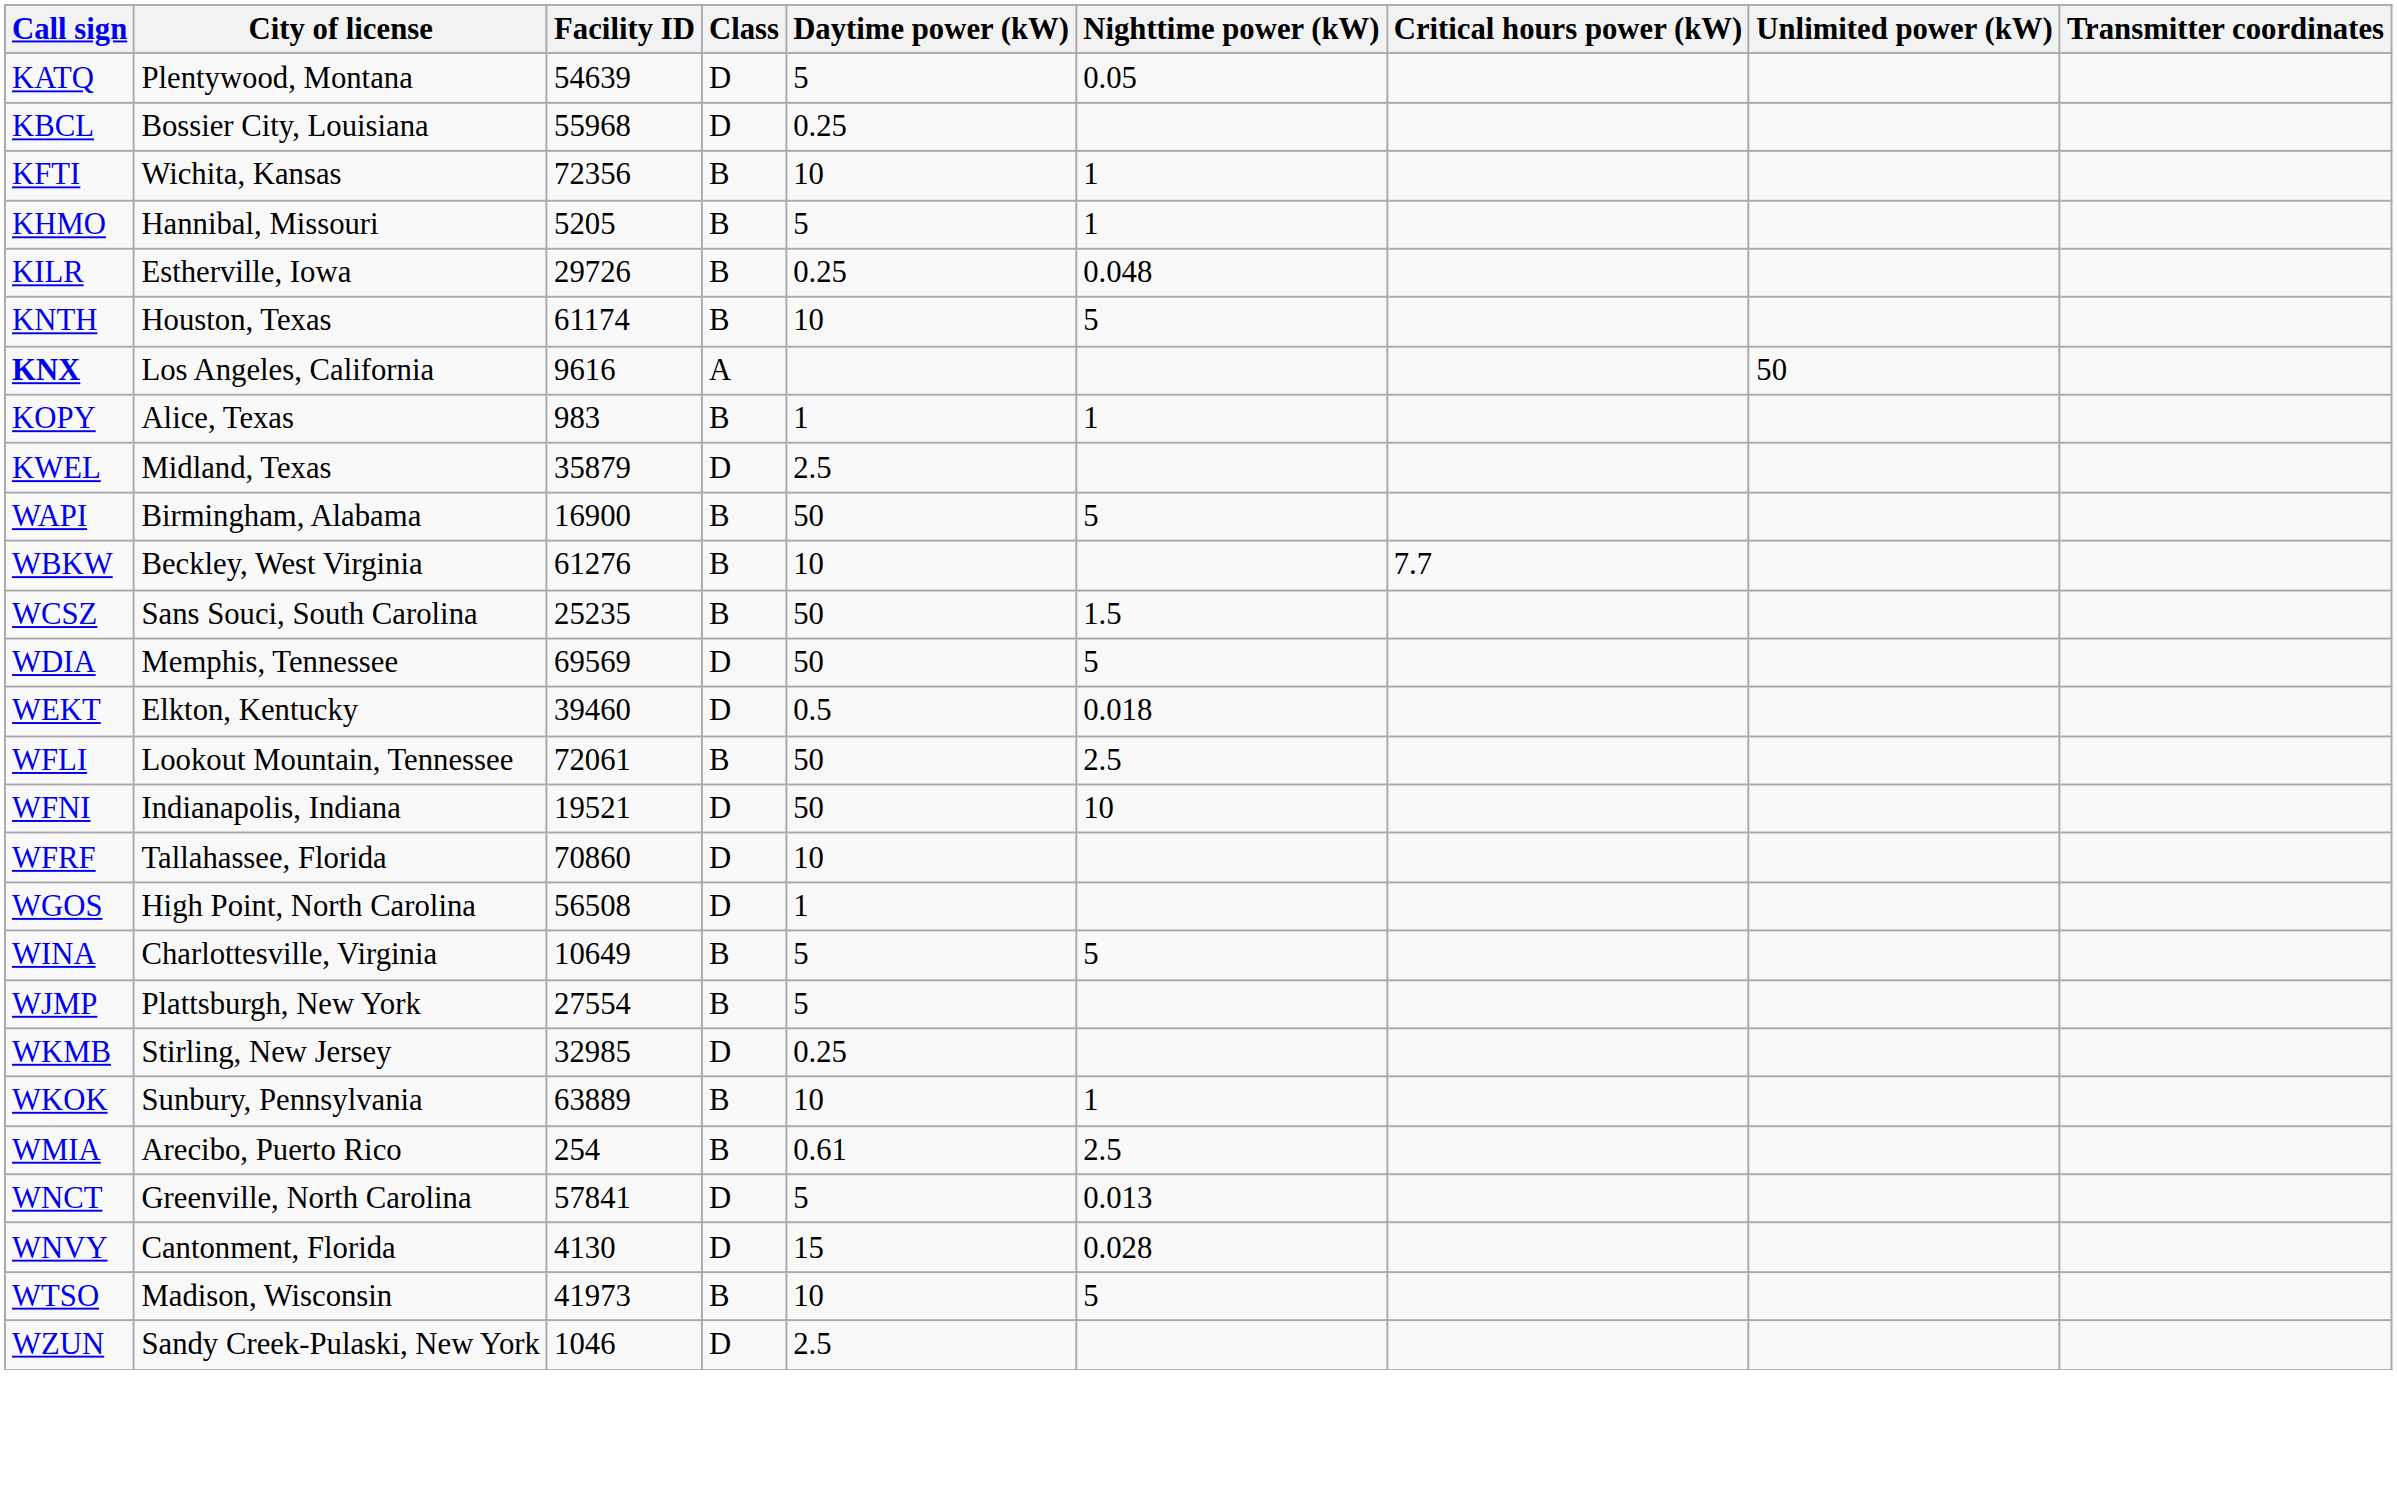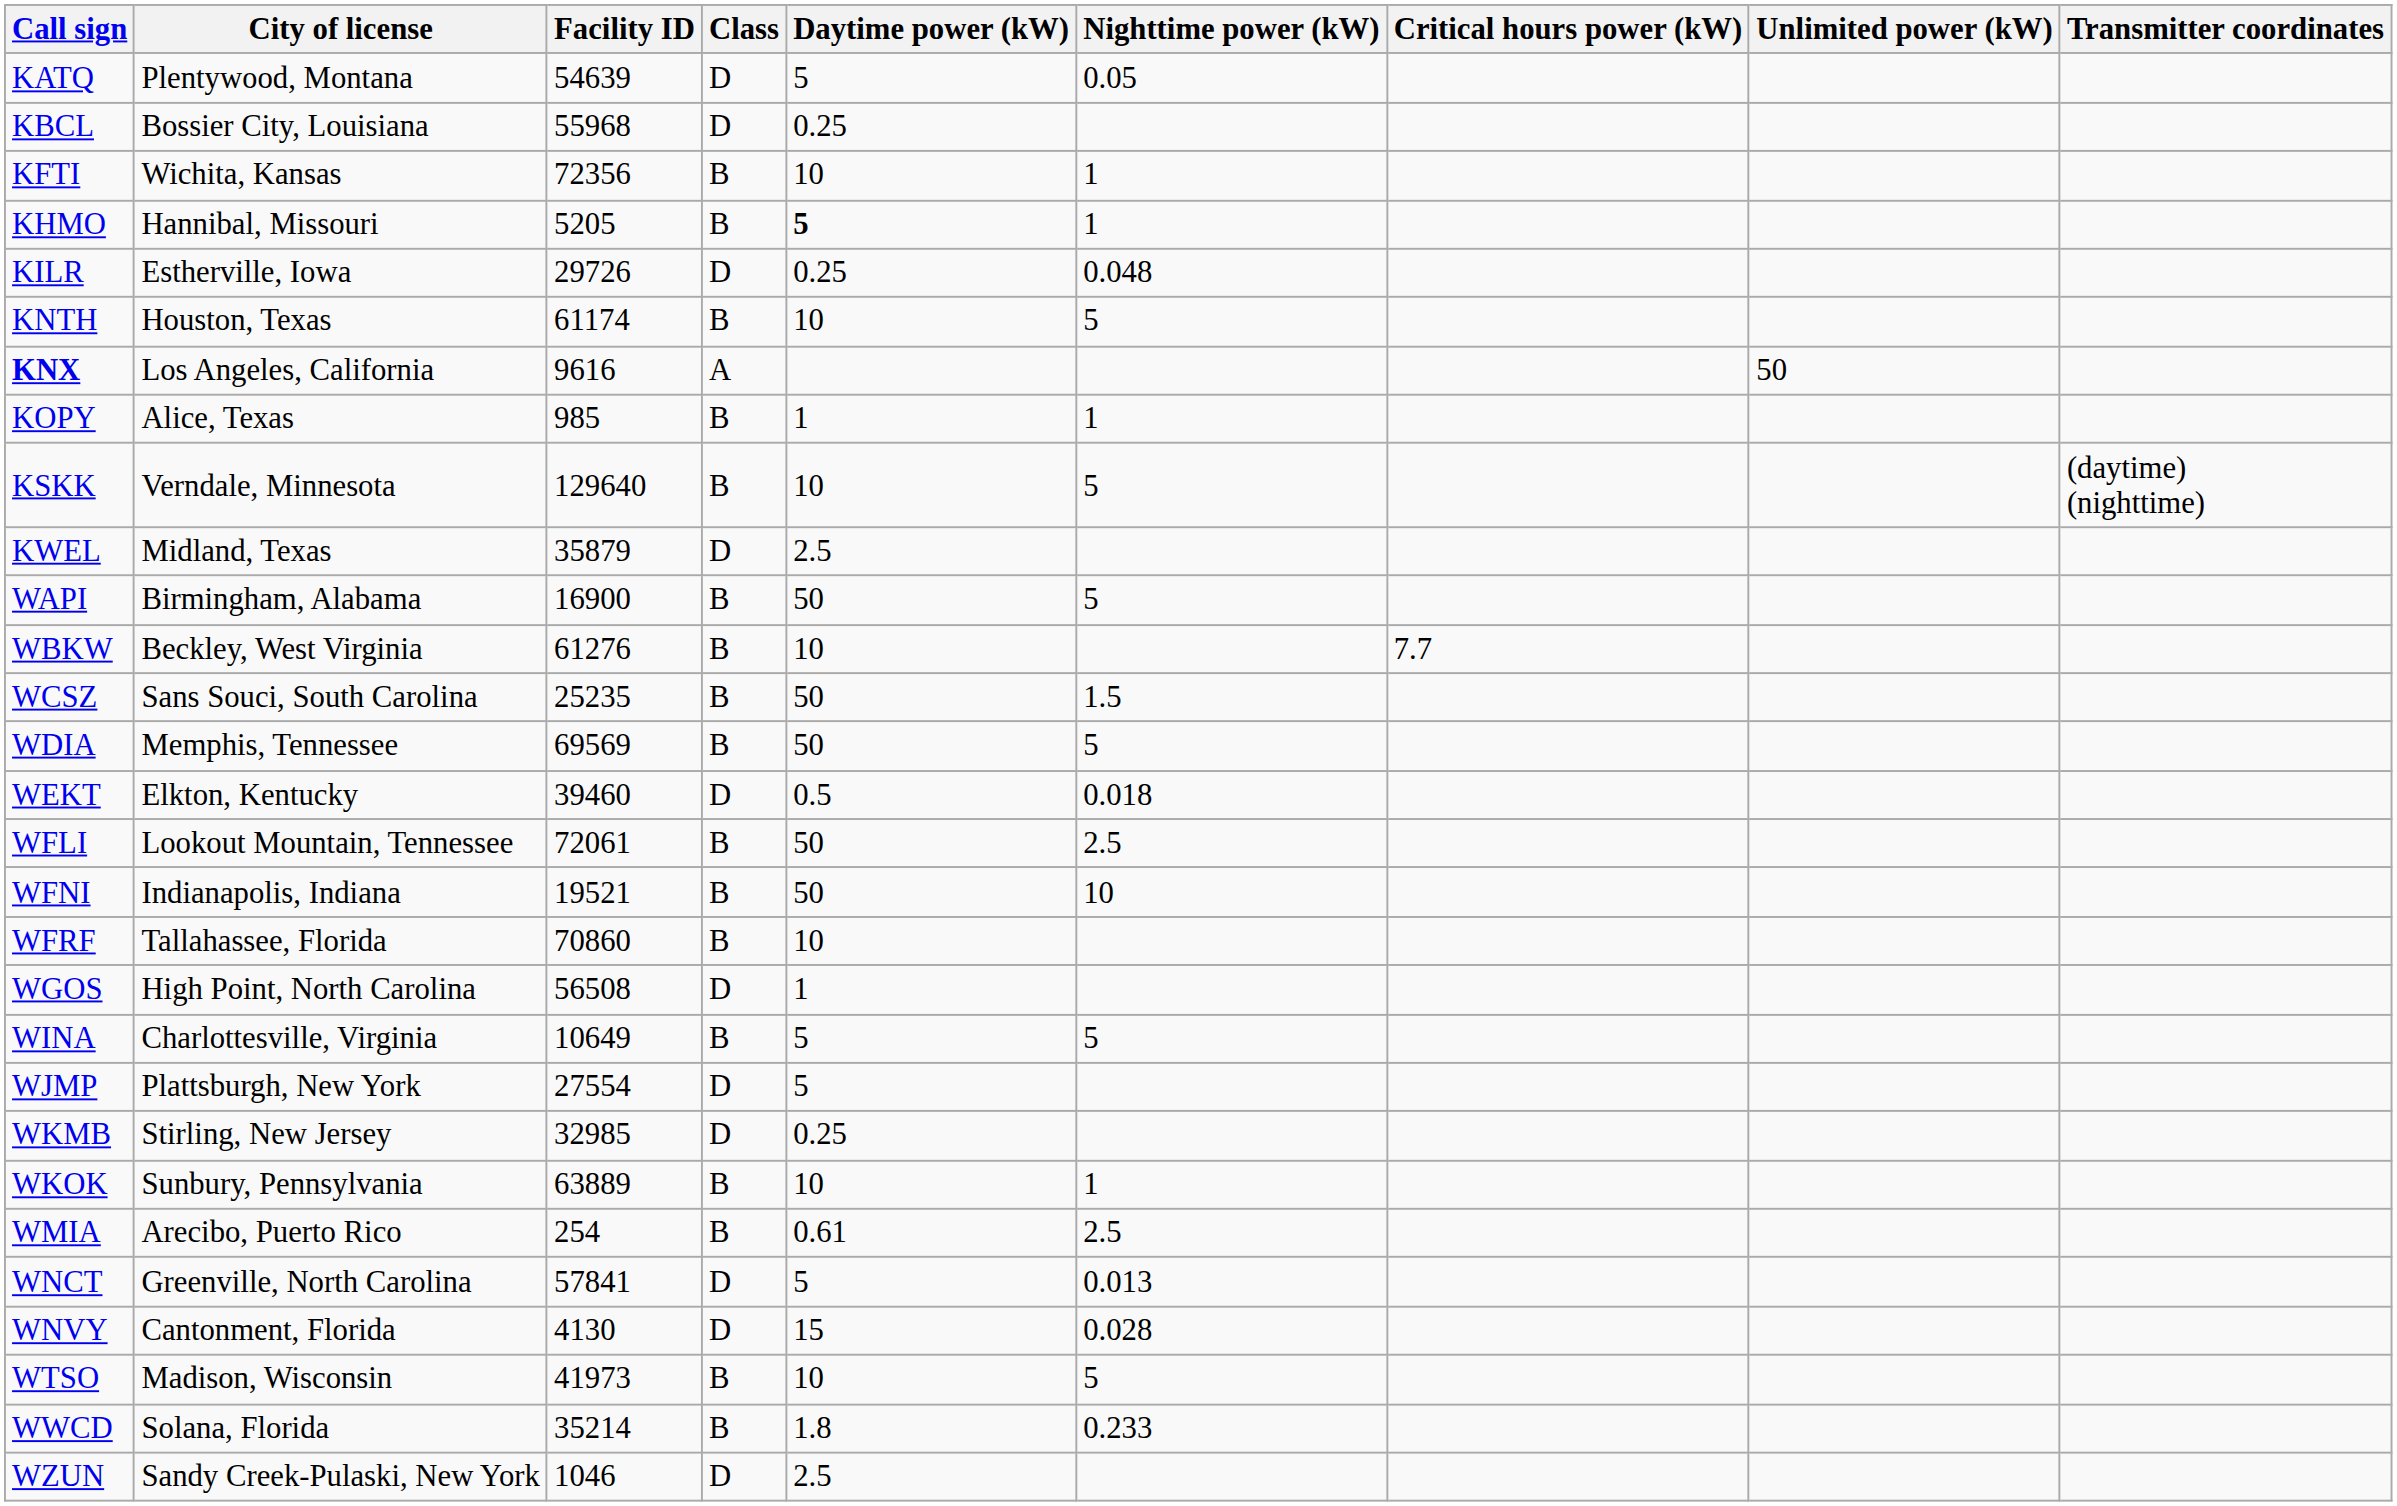 <table class="wikitable sortable">
 <tr>
 <th><a href='#'>Call sign</a></th>
 <th>City of license</th>
 <th>Facility ID</th>
 <th>Class</th>
 <th>Daytime power (kW)</th>
 <th>Nighttime power (kW)</th>
 <th>Critical hours power (kW)</th>
 <th>Unlimited power (kW)</th>
 <th>Transmitter coordinates</th>
 </tr>
 <tr>
 <td><a href='#'>KATQ</a></td>
 <td>Plentywood, Montana</td>
 <td>54639</td>
 <td>D</td>
 <td>5</td>
 <td>0.05</td>
 <td></td>
 <td></td>
 <td></td>
 </tr>
 <tr>
 <td><a href='#'>KBCL</a></td>
 <td>Bossier City, Louisiana</td>
 <td>55968</td>
 <td>D</td>
 <td>0.25</td>
 <td></td>
 <td></td>
 <td></td>
 <td></td>
 </tr>
 <tr>
 <td><a href='#'>KFTI</a></td>
 <td>Wichita, Kansas</td>
 <td>72356</td>
 <td>B</td>
 <td>10</td>
 <td>1</td>
 <td></td>
 <td></td>
 <td></td>
 </tr>
 <tr>
 <td><a href='#'>KHMO</a></td>
 <td>Hannibal, Missouri</td>
 <td>5205</td>
 <td>B</td>
-<td>5</td>
+<td><strong>5</strong></td>
 <td>1</td>
 <td></td>
 <td></td>
 <td></td>
 </tr>
 <tr>
 <td><a href='#'>KILR</a></td>
 <td>Estherville, Iowa</td>
 <td>29726</td>
-<td>B</td>
+<td>D</td>
 <td>0.25</td>
 <td>0.048</td>
 <td></td>
 <td></td>
 <td></td>
 </tr>
 <tr>
 <td><a href='#'>KNTH</a></td>
 <td>Houston, Texas</td>
 <td>61174</td>
 <td>B</td>
 <td>10</td>
 <td>5</td>
 <td></td>
 <td></td>
 <td></td>
 </tr>
 <tr>
 <td><strong><a href='#'>KNX</a></strong></td>
 <td>Los Angeles, California</td>
 <td>9616</td>
 <td>A</td>
 <td></td>
 <td></td>
 <td></td>
 <td>50</td>
 <td></td>
 </tr>
 <tr>
 <td><a href='#'>KOPY</a></td>
 <td>Alice, Texas</td>
-<td>983</td>
+<td>985</td>
 <td>B</td>
 <td>1</td>
 <td>1</td>
 <td></td>
 <td></td>
 <td></td>
+</tr>
+<tr>
+<td><a href='#'>KSKK</a></td>
+<td>Verndale, Minnesota</td>
+<td>129640</td>
+<td>B</td>
+<td>10</td>
+<td>5</td>
+<td></td>
+<td></td>
+<td> (daytime)<br> (nighttime)</td>
 </tr>
 <tr>
 <td><a href='#'>KWEL</a></td>
 <td>Midland, Texas</td>
 <td>35879</td>
 <td>D</td>
 <td>2.5</td>
 <td></td>
 <td></td>
 <td></td>
 <td></td>
 </tr>
 <tr>
 <td><a href='#'>WAPI</a></td>
 <td>Birmingham, Alabama</td>
 <td>16900</td>
 <td>B</td>
 <td>50</td>
 <td>5</td>
 <td></td>
 <td></td>
 <td></td>
 </tr>
 <tr>
 <td><a href='#'>WBKW</a></td>
 <td>Beckley, West Virginia</td>
 <td>61276</td>
 <td>B</td>
 <td>10</td>
 <td></td>
 <td>7.7</td>
 <td></td>
 <td></td>
 </tr>
 <tr>
 <td><a href='#'>WCSZ</a></td>
 <td>Sans Souci, South Carolina</td>
 <td>25235</td>
 <td>B</td>
 <td>50</td>
 <td>1.5</td>
 <td></td>
 <td></td>
 <td></td>
 </tr>
 <tr>
 <td><a href='#'>WDIA</a></td>
 <td>Memphis, Tennessee</td>
 <td>69569</td>
-<td>D</td>
+<td>B</td>
 <td>50</td>
 <td>5</td>
 <td></td>
 <td></td>
 <td></td>
 </tr>
 <tr>
 <td><a href='#'>WEKT</a></td>
 <td>Elkton, Kentucky</td>
 <td>39460</td>
 <td>D</td>
 <td>0.5</td>
 <td>0.018</td>
 <td></td>
 <td></td>
 <td></td>
 </tr>
 <tr>
 <td><a href='#'>WFLI</a></td>
 <td>Lookout Mountain, Tennessee</td>
 <td>72061</td>
 <td>B</td>
 <td>50</td>
 <td>2.5</td>
 <td></td>
 <td></td>
 <td></td>
 </tr>
 <tr>
 <td><a href='#'>WFNI</a></td>
 <td>Indianapolis, Indiana</td>
 <td>19521</td>
-<td>D</td>
+<td>B</td>
 <td>50</td>
 <td>10</td>
 <td></td>
 <td></td>
 <td></td>
 </tr>
 <tr>
 <td><a href='#'>WFRF</a></td>
 <td>Tallahassee, Florida</td>
 <td>70860</td>
-<td>D</td>
+<td>B</td>
 <td>10</td>
 <td></td>
 <td></td>
 <td></td>
 <td></td>
 </tr>
 <tr>
 <td><a href='#'>WGOS</a></td>
 <td>High Point, North Carolina</td>
 <td>56508</td>
 <td>D</td>
 <td>1</td>
 <td></td>
 <td></td>
 <td></td>
 <td></td>
 </tr>
 <tr>
 <td><a href='#'>WINA</a></td>
 <td>Charlottesville, Virginia</td>
 <td>10649</td>
 <td>B</td>
 <td>5</td>
 <td>5</td>
 <td></td>
 <td></td>
 <td></td>
 </tr>
 <tr>
 <td><a href='#'>WJMP</a></td>
 <td>Plattsburgh, New York</td>
 <td>27554</td>
-<td>B</td>
+<td>D</td>
 <td>5</td>
 <td></td>
 <td></td>
 <td></td>
 <td></td>
 </tr>
 <tr>
 <td><a href='#'>WKMB</a></td>
 <td>Stirling, New Jersey</td>
 <td>32985</td>
 <td>D</td>
 <td>0.25</td>
 <td></td>
 <td></td>
 <td></td>
 <td></td>
 </tr>
 <tr>
 <td><a href='#'>WKOK</a></td>
 <td>Sunbury, Pennsylvania</td>
 <td>63889</td>
 <td>B</td>
 <td>10</td>
 <td>1</td>
 <td></td>
 <td></td>
 <td></td>
 </tr>
 <tr>
 <td><a href='#'>WMIA</a></td>
 <td>Arecibo, Puerto Rico</td>
 <td>254</td>
 <td>B</td>
 <td>0.61</td>
 <td>2.5</td>
 <td></td>
 <td></td>
 <td></td>
 </tr>
 <tr>
 <td><a href='#'>WNCT</a></td>
 <td>Greenville, North Carolina</td>
 <td>57841</td>
 <td>D</td>
 <td>5</td>
 <td>0.013</td>
 <td></td>
 <td></td>
 <td></td>
 </tr>
 <tr>
 <td><a href='#'>WNVY</a></td>
 <td>Cantonment, Florida</td>
 <td>4130</td>
 <td>D</td>
 <td>15</td>
 <td>0.028</td>
 <td></td>
 <td></td>
 <td></td>
 </tr>
 <tr>
 <td><a href='#'>WTSO</a></td>
 <td>Madison, Wisconsin</td>
 <td>41973</td>
 <td>B</td>
 <td>10</td>
 <td>5</td>
 <td></td>
 <td></td>
 <td></td>
 </tr>
 <tr>
+<td><a href='#'>WWCD</a></td>
+<td>Solana, Florida</td>
+<td>35214</td>
+<td>B</td>
+<td>1.8</td>
+<td>0.233</td>
+<td></td>
+<td></td>
+<td></td>
+</tr>
+<tr>
 <td><a href='#'>WZUN</a></td>
 <td>Sandy Creek-Pulaski, New York</td>
 <td>1046</td>
 <td>D</td>
 <td>2.5</td>
 <td></td>
 <td></td>
 <td></td>
 <td></td>
 </tr>
 </table>
